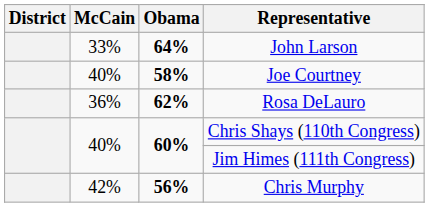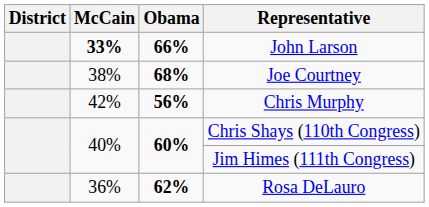 <table class=wikitable>
 <tr>
 <th>District</th>
 <th>McCain</th>
 <th>Obama</th>
 <th>Representative</th>
 </tr>
 <tr align=center>
 <th></th>
-<td>33%</td>
-<td><strong>64%</strong></td>
+<td><strong>33%</strong></td>
+<td><strong>66%</strong></td>
 <td><a href='#'>John Larson</a></td>
 </tr>
 <tr align=center>
 <th></th>
-<td>40%</td>
-<td><strong>58%</strong></td>
+<td>38%</td>
+<td><strong>68%</strong></td>
 <td><a href='#'>Joe Courtney</a></td>
 </tr>
 <tr align=center>
 <th></th>
-<td>36%</td>
-<td><strong>62%</strong></td>
-<td><a href='#'>Rosa DeLauro</a></td>
+<td>42%</td>
+<td><strong>56%</strong></td>
+<td><a href='#'>Chris Murphy</a></td>
 </tr>
 <tr align=center>
 <th rowspan=2 ></th>
 <td rowspan=2>40%</td>
 <td rowspan=2><strong>60%</strong></td>
 <td><a href='#'>Chris Shays</a> (<a href='#'>110th Congress</a>)</td>
 </tr>
 <tr align=center>
 <td><a href='#'>Jim Himes</a> (<a href='#'>111th Congress</a>)</td>
 </tr>
 <tr align=center>
 <th></th>
-<td>42%</td>
-<td><strong>56%</strong></td>
-<td><a href='#'>Chris Murphy</a></td>
+<td>36%</td>
+<td><strong>62%</strong></td>
+<td><a href='#'>Rosa DeLauro</a></td>
 </tr>
 </table>
